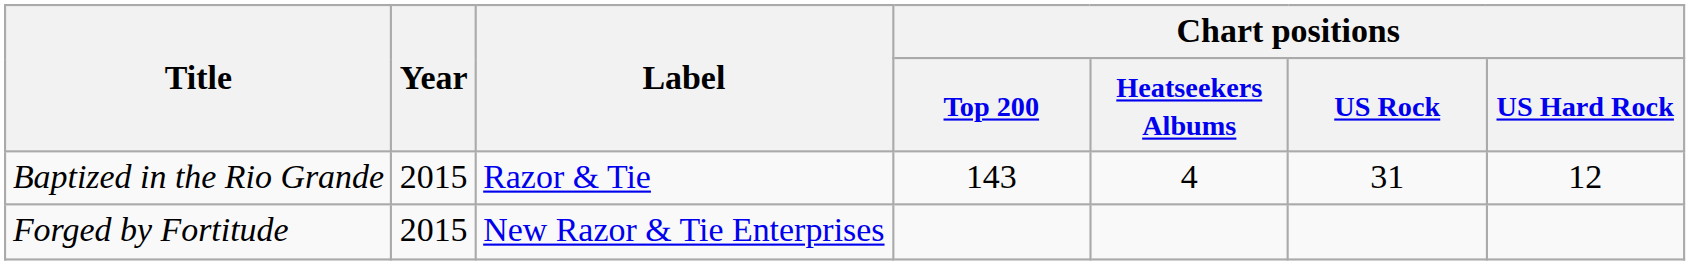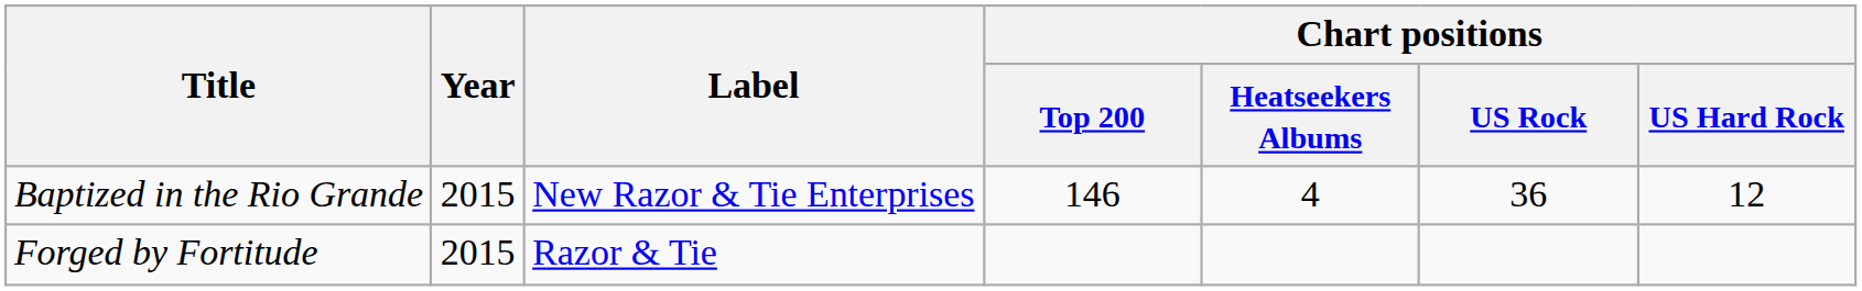 <table class="wikitable">
 <tr>
 <th rowspan="2">Title</th>
 <th rowspan="2">Year</th>
 <th rowspan="2">Label</th>
 <th colspan="5">Chart positions</th>
 </tr>
 <tr>
 <th style="width:86px;"><small><a href='#'>Top 200</a></small></th>
 <th style="width:86px;"><small><a href='#'>Heatseekers Albums</a></small></th>
 <th style="width:86px;"><small><a href='#'>US Rock</a></small></th>
 <th style="width:86px;"><small><a href='#'>US Hard Rock</a></small></th>
 </tr>
 <tr>
 <td><em>Baptized in the Rio Grande</em></td>
 <td>2015</td>
-<td rowspan="1"><a href='#'>Razor & Tie</a></td>
-<td style="text-align:center;">143</td>
+<td rowspan="1"><a href='#'>New Razor & Tie Enterprises</a></td>
+<td style="text-align:center;">146</td>
 <td style="text-align:center;">4</td>
-<td style="text-align:center;">31</td>
+<td style="text-align:center;">36</td>
 <td style="text-align:center;">12</td>
 </tr>
 <tr>
 <td><em>Forged by Fortitude</em></td>
 <td>2015</td>
-<td rowspan="1"><a href='#'>New Razor & Tie Enterprises</a></td>
+<td rowspan="1"><a href='#'>Razor & Tie</a></td>
 <td></td>
 <td></td>
 <td></td>
 <td></td>
 </tr>
 </table>
